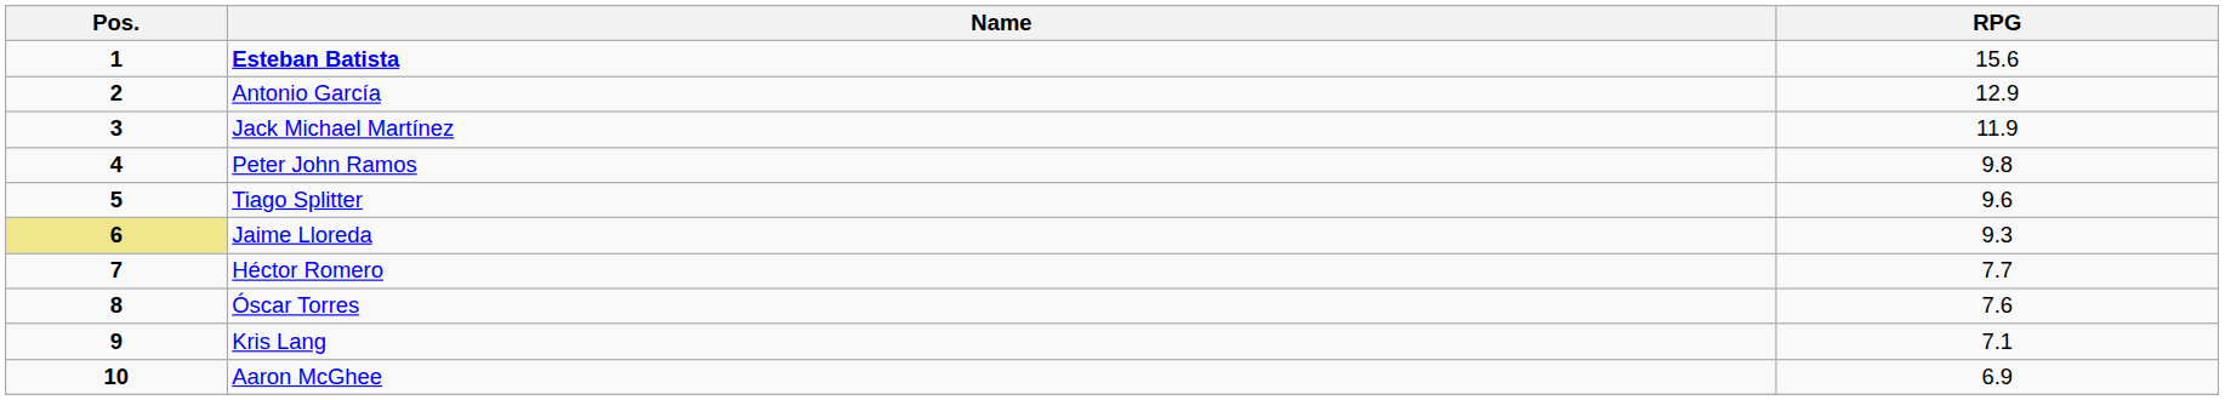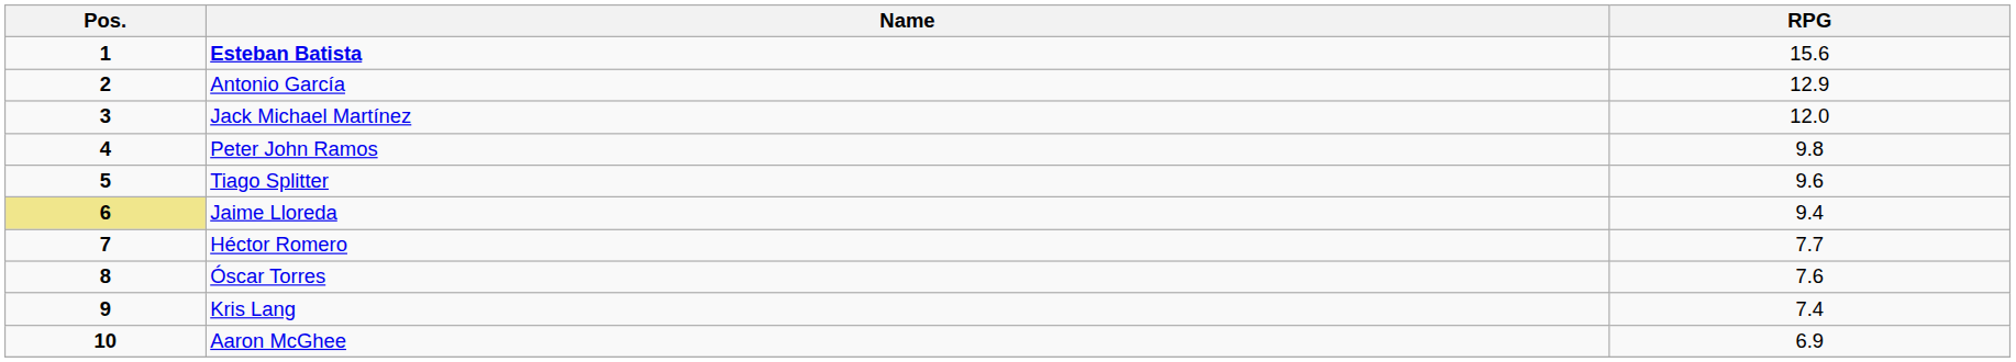 <table class=wikitable width="80%">
 <tr>
 <th width="10%">Pos.</th>
 <th width="70%">Name</th>
 <th width="20%">RPG</th>
 </tr>
 <tr>
 <td align=center><strong>1</strong></td>
 <td> <strong><a href='#'>Esteban Batista</a></strong></td>
 <td align=center>15.6</td>
 </tr>
 <tr>
 <td align=center><strong>2</strong></td>
 <td> <a href='#'>Antonio García</a></td>
 <td align=center>12.9</td>
 </tr>
 <tr>
 <td align=center><strong>3</strong></td>
 <td> <a href='#'>Jack Michael Martínez</a></td>
-<td align=center>11.9</td>
+<td align=center>12.0</td>
 </tr>
 <tr>
 <td align=center><strong>4</strong></td>
 <td> <a href='#'>Peter John Ramos</a></td>
 <td align=center>9.8</td>
 </tr>
 <tr>
 <td align=center><strong>5</strong></td>
 <td> <a href='#'>Tiago Splitter</a></td>
 <td align=center>9.6</td>
 </tr>
 <tr>
 <td align=center style="background: khaki;"><strong>6</strong></td>
 <td> <a href='#'>Jaime Lloreda</a></td>
-<td align=center>9.3</td>
+<td align=center>9.4</td>
 </tr>
 <tr>
 <td align=center><strong>7</strong></td>
 <td> <a href='#'>Héctor Romero</a></td>
 <td align=center>7.7</td>
 </tr>
 <tr>
 <td align=center><strong>8</strong></td>
 <td> <a href='#'>Óscar Torres</a></td>
 <td align=center>7.6</td>
 </tr>
 <tr>
 <td align=center><strong>9</strong></td>
 <td> <a href='#'>Kris Lang</a></td>
-<td align=center>7.1</td>
+<td align=center>7.4</td>
 </tr>
 <tr>
 <td align=center><strong>10</strong></td>
 <td> <a href='#'>Aaron McGhee</a></td>
 <td align=center>6.9</td>
 </tr>
 <tr>
 </tr>
 </table>
